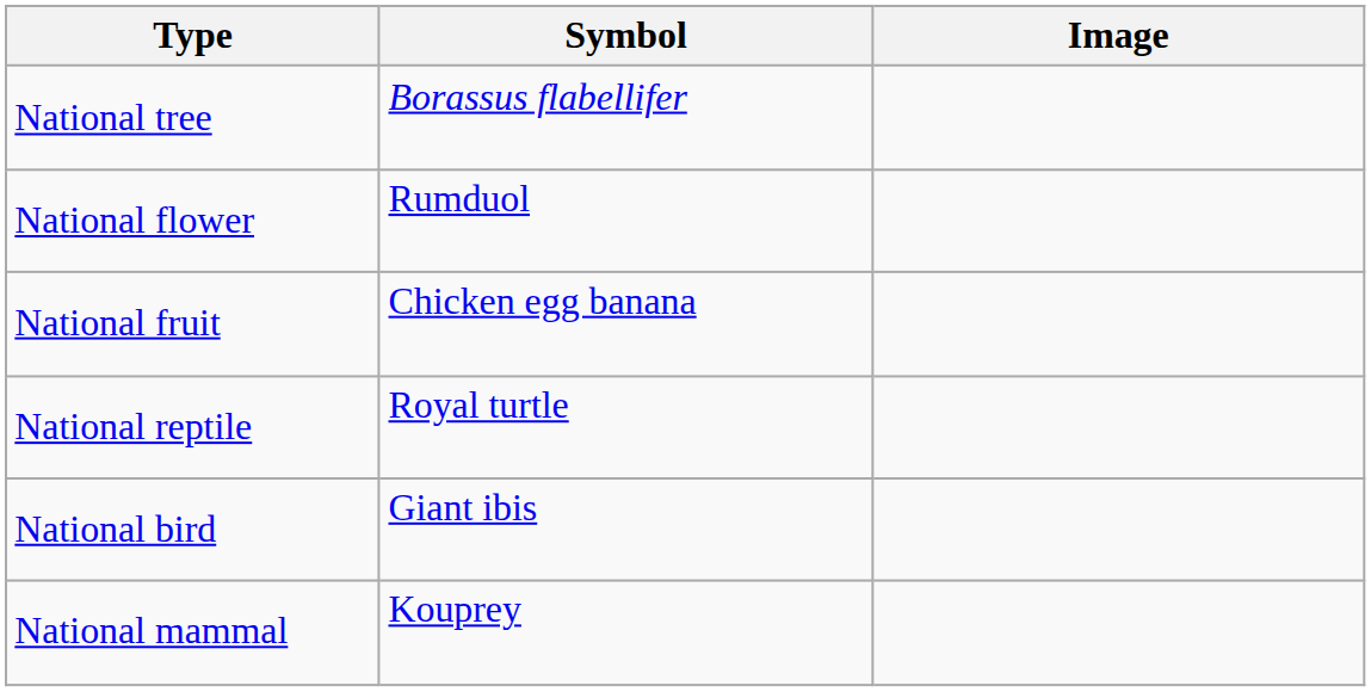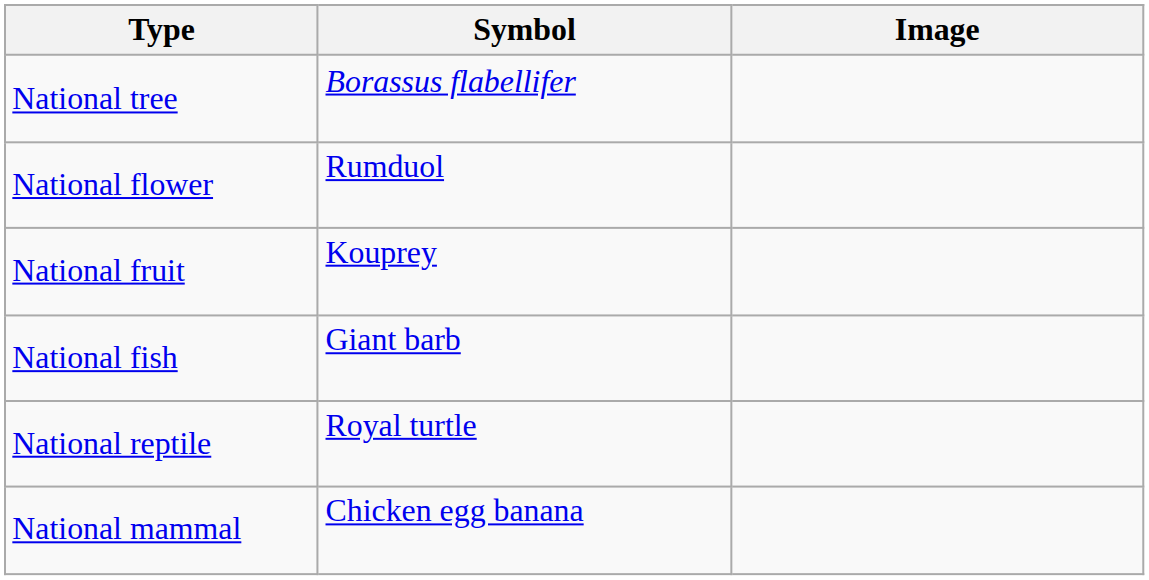 <table class="wikitable">
 <tr>
 <th width=150>Type</th>
 <th width=200>Symbol</th>
 <th width=200>Image</th>
 </tr>
 <tr>
 <td><a href='#'>National tree</a></td>
 <td><em><a href='#'>Borassus flabellifer</a></em> <br>  <br></td>
 <td align="center"></td>
 </tr>
 <tr>
 <td><a href='#'>National flower</a></td>
 <td><a href='#'>Rumduol</a> <br>  <br> </td>
 <td align="center"></td>
 </tr>
 <tr>
 <td><a href='#'>National fruit</a></td>
-<td><a href='#'>Chicken egg banana</a>  <br>  <br> </td>
+<td><a href='#'>Kouprey</a> <br>  <br> </td>
+<td align="center"></td>
+</tr>
+<tr>
+<td><a href='#'>National fish</a></td>
+<td><a href='#'>Giant barb</a>  <br>  <br> </td>
 <td align="center"></td>
 </tr>
 <tr>
 <td><a href='#'>National reptile</a></td>
 <td><a href='#'>Royal turtle</a> <br>  <br> </td>
 <td align="center"></td>
 </tr>
 <tr>
-<td><a href='#'>National bird</a></td>
-<td><a href='#'>Giant ibis</a> <br>  <br> </td>
-<td align="center"></td>
-</tr>
-<tr>
 <td><a href='#'>National mammal</a></td>
-<td><a href='#'>Kouprey</a> <br>  <br> </td>
+<td><a href='#'>Chicken egg banana</a>  <br>  <br> </td>
 <td align="center"></td>
 </tr>
 </table>
